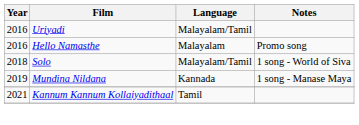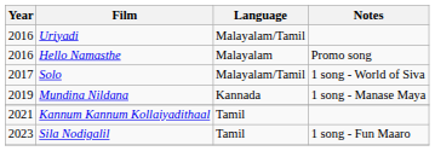 <table class="wikitable">
 <tr>
 <th>Year</th>
 <th>Film</th>
 <th>Language</th>
 <th>Notes</th>
 </tr>
 <tr>
 <td>2016</td>
 <td><em><a href='#'>Uriyadi</a></em></td>
 <td>Malayalam/Tamil</td>
 <td></td>
 </tr>
 <tr>
 <td>2016</td>
 <td><em><a href='#'>Hello Namasthe</a></em></td>
 <td>Malayalam</td>
 <td>Promo song</td>
 </tr>
 <tr>
-<td>2018</td>
+<td>2017</td>
 <td><a href='#'><em>Solo</em></a></td>
 <td>Malayalam/Tamil</td>
 <td>1 song - World of Siva</td>
 </tr>
 <tr>
 <td>2019</td>
 <td><em><a href='#'>Mundina Nildana</a></em></td>
 <td>Kannada</td>
 <td>1 song - Manase Maya</td>
 </tr>
 <tr>
 </tr>
 <tr>
 <td>2021</td>
 <td><em><a href='#'>Kannum Kannum Kollaiyadithaal</a></em></td>
 <td>Tamil</td>
 <td></td>
 </tr>
 <tr>
+<td>2023</td>
+<td><em><a href='#'>Sila Nodigalil</a></em></td>
+<td>Tamil</td>
+<td>1 song - Fun Maaro</td>
+</tr>
+<tr>
 </tr>
 </table>
